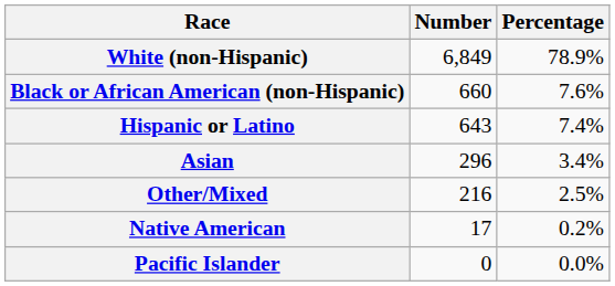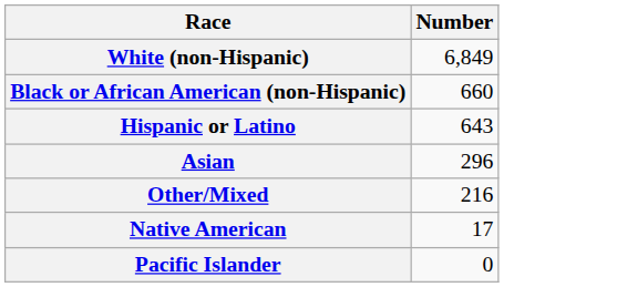 <table class="wikitable" style="text-align:right">
 <tr>
 <th scope="col">Race</th>
 <th scope="col">Number</th>
-<th scope="col">Percentage</th>
 </tr>
 <tr>
 <th scope="row"><a href='#'>White</a> (non-Hispanic)</th>
 <td>6,849</td>
-<td>78.9%</td>
 </tr>
 <tr>
 <th scope="row"><a href='#'>Black or African American</a> (non-Hispanic)</th>
 <td>660</td>
-<td>7.6%</td>
 </tr>
 <tr>
 <th scope="row"><a href='#'>Hispanic</a> or <a href='#'>Latino</a></th>
 <td>643</td>
-<td>7.4%</td>
 </tr>
 <tr>
 <th scope="row"><a href='#'>Asian</a></th>
 <td>296</td>
-<td>3.4%</td>
 </tr>
 <tr>
 <th><a href='#'>Other/Mixed</a></th>
 <td>216</td>
-<td>2.5%</td>
 </tr>
 <tr>
 <th scope="row"><a href='#'>Native American</a></th>
 <td>17</td>
-<td>0.2%</td>
 </tr>
 <tr>
 <th scope="row"><a href='#'>Pacific Islander</a></th>
 <td>0</td>
-<td>0.0%</td>
 </tr>
 </table>
